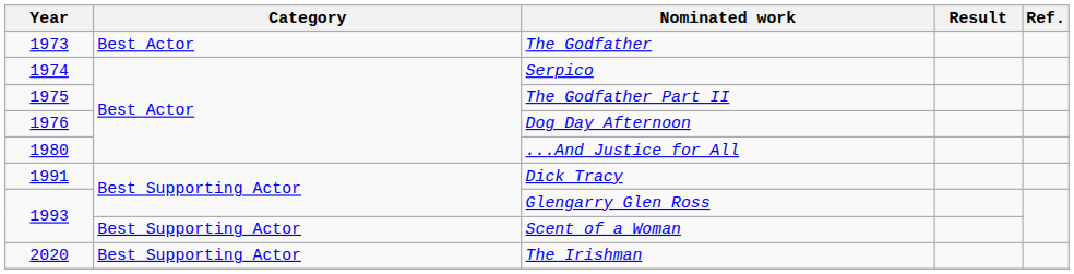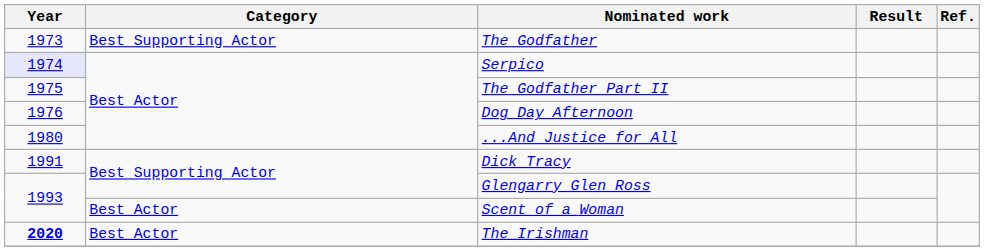 <table class=wikitable>
 <tr>
 <th scope="col" style="width:5em;">Year</th>
 <th scope="col" style="width:26em;">Category</th>
 <th scope="col" style="width:25em;">Nominated work</th>
 <th scope="col" style="width:5em;">Result</th>
 <th>Ref.</th>
 </tr>
 <tr>
 <td style="text-align:center;"><a href='#'>1973</a></td>
-<td><a href='#'>Best Actor</a></td>
+<td><a href='#'>Best Supporting Actor</a></td>
 <td><em><a href='#'>The Godfather</a></em></td>
 <td></td>
 <td style="text-align:center;"></td>
 </tr>
 <tr>
-<td style="text-align:center;"><a href='#'>1974</a></td>
+<td style="background: lavender; text-align:center;"><a href='#'>1974</a></td>
 <td rowspan=4><a href='#'>Best Actor</a></td>
 <td><em><a href='#'>Serpico</a></em></td>
 <td></td>
 <td style="text-align:center;"></td>
 </tr>
 <tr>
 <td style="text-align:center;"><a href='#'>1975</a></td>
 <td><em><a href='#'>The Godfather Part II</a></em></td>
 <td></td>
 <td style="text-align:center;"></td>
 </tr>
 <tr>
 <td style="text-align:center;"><a href='#'>1976</a></td>
 <td><em><a href='#'>Dog Day Afternoon</a></em></td>
 <td></td>
 <td style="text-align:center;"></td>
 </tr>
 <tr>
 <td style="text-align:center;"><a href='#'>1980</a></td>
 <td><em><a href='#'>...And Justice for All</a></em></td>
 <td></td>
 <td style="text-align:center;"></td>
 </tr>
 <tr>
 <td style="text-align:center;"><a href='#'>1991</a></td>
 <td rowspan=2><a href='#'>Best Supporting Actor</a></td>
 <td><em><a href='#'>Dick Tracy</a></em></td>
 <td></td>
 <td style="text-align:center;"></td>
 </tr>
 <tr>
 <td style="text-align:center;", rowspan=2><a href='#'>1993</a></td>
 <td><em><a href='#'>Glengarry Glen Ross</a></em></td>
 <td></td>
 <td style="text-align:center;", rowspan=2></td>
 </tr>
 <tr>
-<td><a href='#'>Best Supporting Actor</a></td>
+<td><a href='#'>Best Actor</a></td>
 <td><em><a href='#'>Scent of a Woman</a></em></td>
 <td></td>
 </tr>
 <tr>
-<td style="text-align:center;"><a href='#'>2020</a></td>
-<td><a href='#'>Best Supporting Actor</a></td>
+<td style="text-align:center;"><strong><a href='#'>2020</a></strong></td>
+<td><a href='#'>Best Actor</a></td>
 <td><em><a href='#'>The Irishman</a></em></td>
 <td></td>
 <td style="text-align:center;"></td>
 </tr>
 <tr>
 </tr>
 </table>
